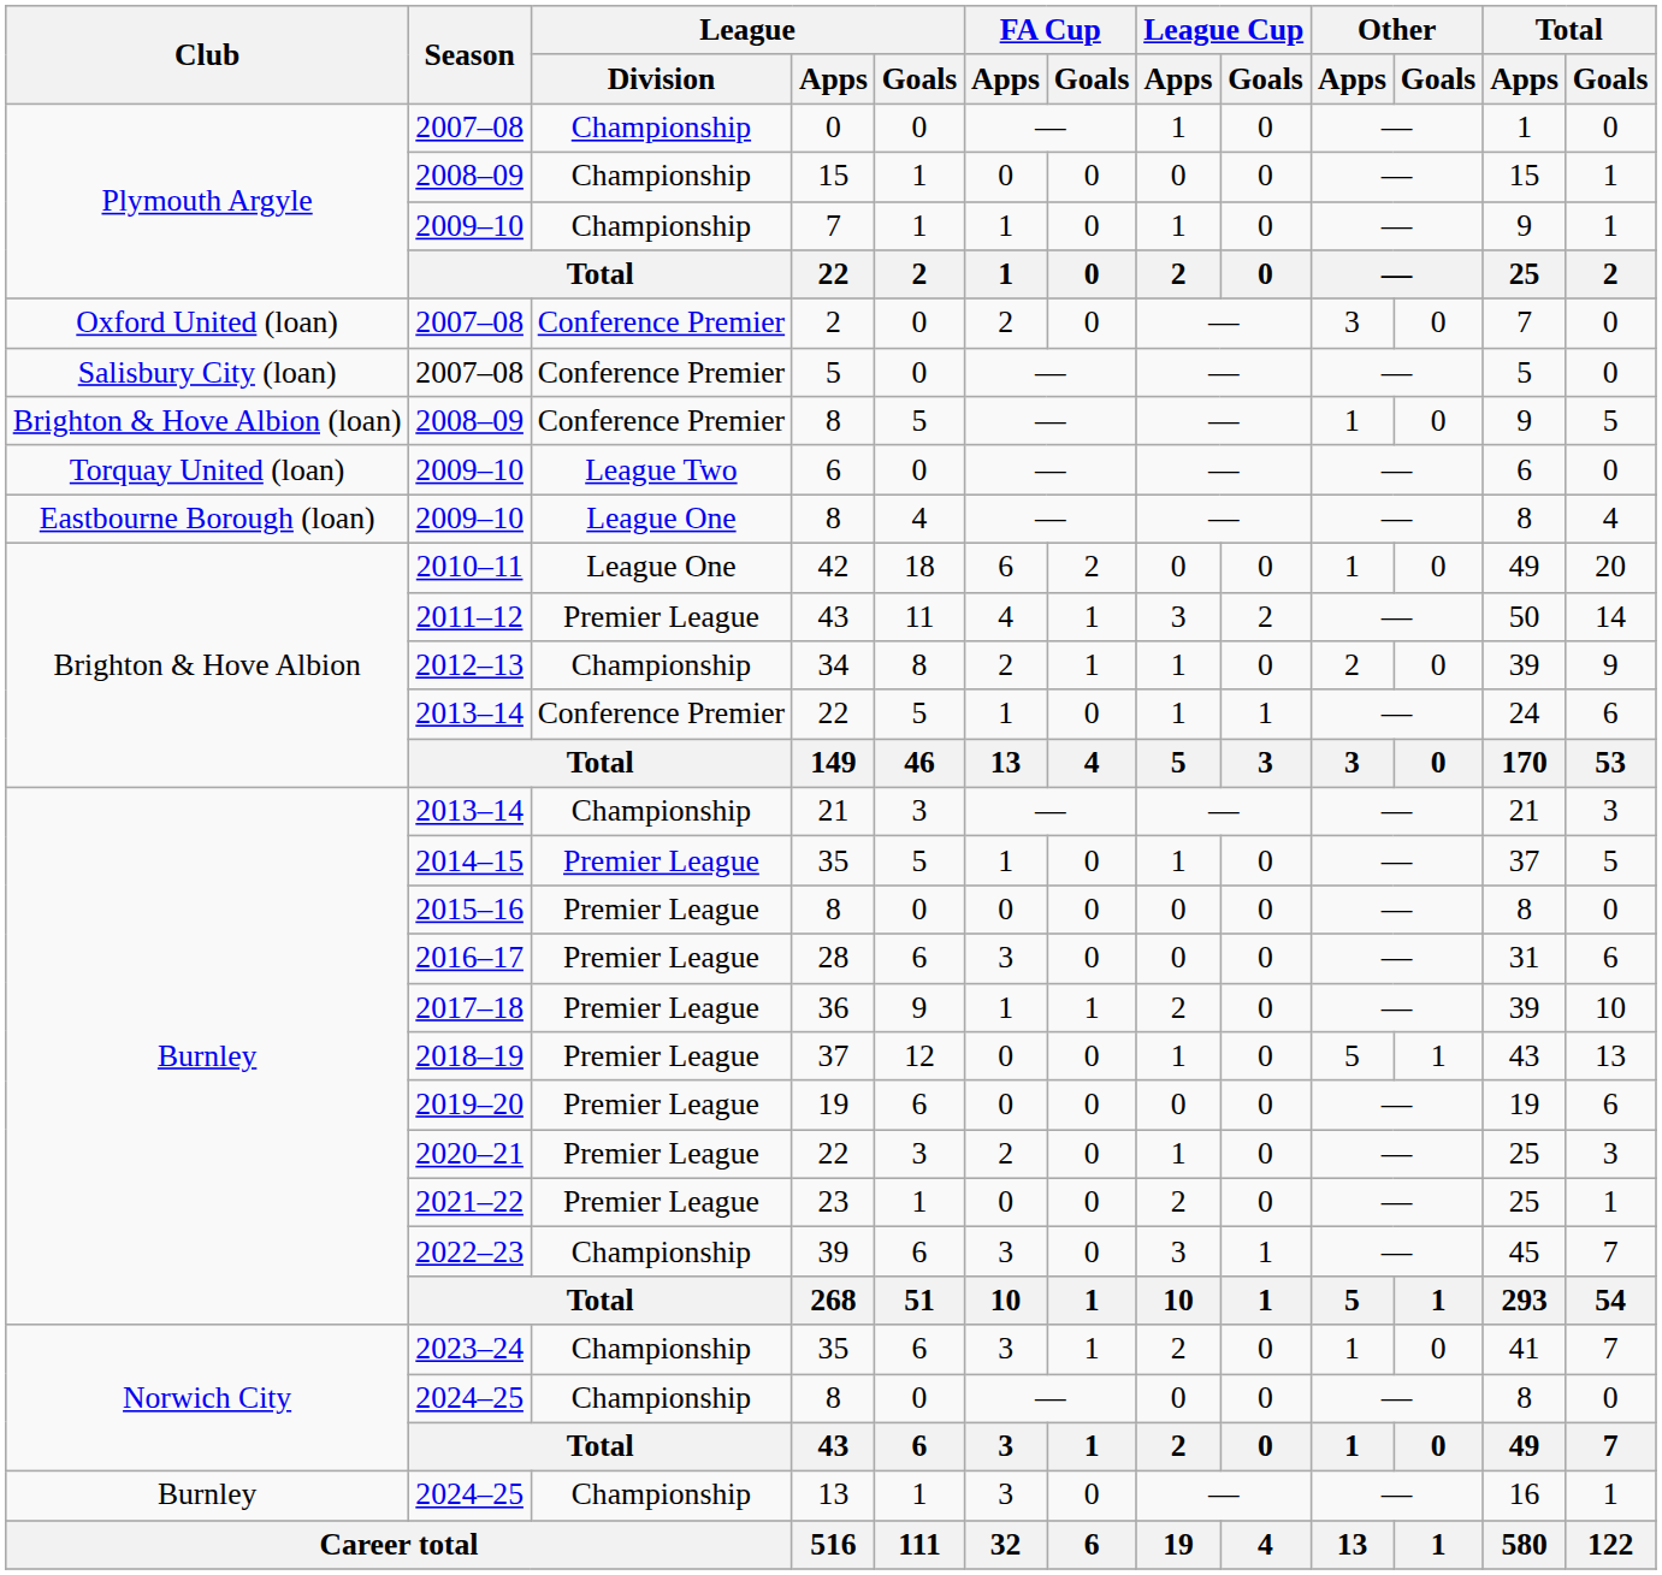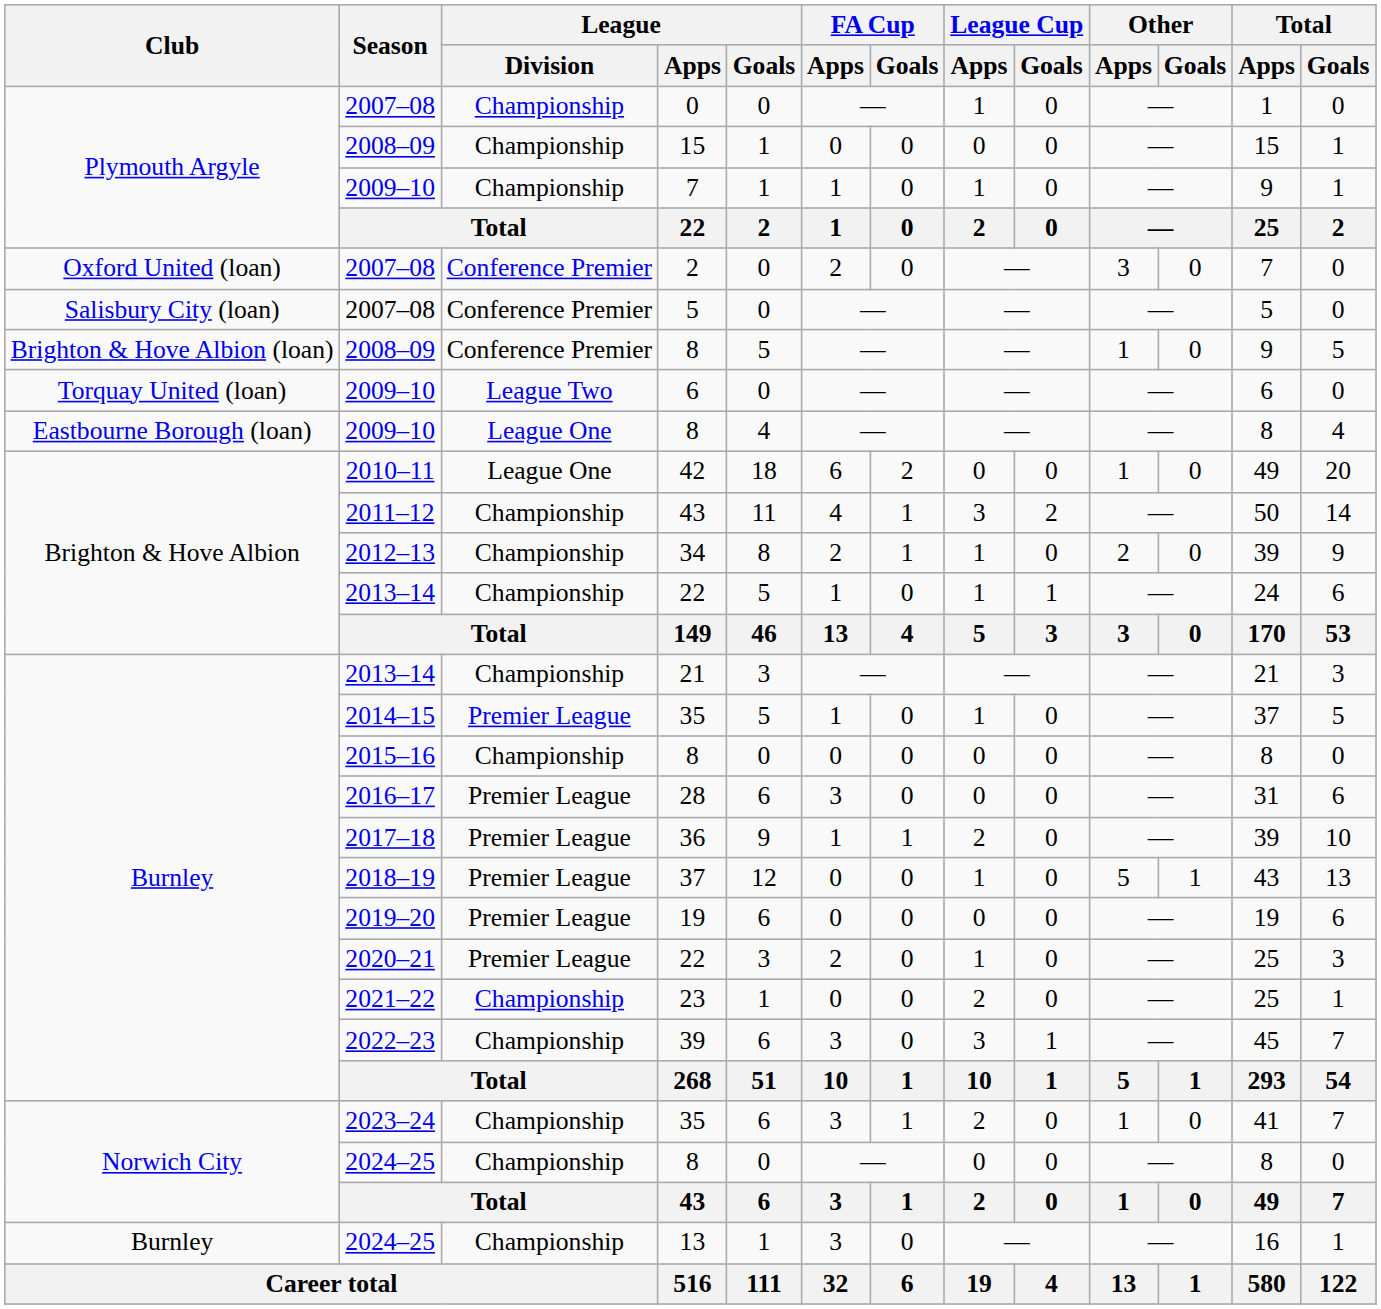 <table class=wikitable style=text-align:center>
 <tr>
 <th rowspan=2>Club</th>
 <th rowspan=2>Season</th>
 <th colspan=3>League</th>
 <th colspan=2><a href='#'>FA Cup</a></th>
 <th colspan=2><a href='#'>League Cup</a></th>
 <th colspan=2>Other</th>
 <th colspan=2>Total</th>
 </tr>
 <tr>
 <th>Division</th>
 <th>Apps</th>
 <th>Goals</th>
 <th>Apps</th>
 <th>Goals</th>
 <th>Apps</th>
 <th>Goals</th>
 <th>Apps</th>
 <th>Goals</th>
 <th>Apps</th>
 <th>Goals</th>
 </tr>
 <tr>
 <td rowspan=4><a href='#'>Plymouth Argyle</a></td>
 <td><a href='#'>2007–08</a></td>
 <td><a href='#'>Championship</a></td>
 <td>0</td>
 <td>0</td>
 <td colspan=2>—</td>
 <td>1</td>
 <td>0</td>
 <td colspan=2>—</td>
 <td>1</td>
 <td>0</td>
 </tr>
 <tr>
 <td><a href='#'>2008–09</a></td>
 <td>Championship</td>
 <td>15</td>
 <td>1</td>
 <td>0</td>
 <td>0</td>
 <td>0</td>
 <td>0</td>
 <td colspan=2>—</td>
 <td>15</td>
 <td>1</td>
 </tr>
 <tr>
 <td><a href='#'>2009–10</a></td>
 <td>Championship</td>
 <td>7</td>
 <td>1</td>
 <td>1</td>
 <td>0</td>
 <td>1</td>
 <td>0</td>
 <td colspan=2>—</td>
 <td>9</td>
 <td>1</td>
 </tr>
 <tr>
 <th colspan=2>Total</th>
 <th>22</th>
 <th>2</th>
 <th>1</th>
 <th>0</th>
 <th>2</th>
 <th>0</th>
 <th colspan=2>—</th>
 <th>25</th>
 <th>2</th>
 </tr>
 <tr>
 <td><a href='#'>Oxford United</a> (loan)</td>
 <td><a href='#'>2007–08</a></td>
 <td><a href='#'>Conference Premier</a></td>
 <td>2</td>
 <td>0</td>
 <td>2</td>
 <td>0</td>
 <td colspan=2>—</td>
 <td>3</td>
 <td>0</td>
 <td>7</td>
 <td>0</td>
 </tr>
 <tr>
 <td><a href='#'>Salisbury City</a> (loan)</td>
 <td>2007–08</td>
 <td>Conference Premier</td>
 <td>5</td>
 <td>0</td>
 <td colspan=2>—</td>
 <td colspan=2>—</td>
 <td colspan=2>—</td>
 <td>5</td>
 <td>0</td>
 </tr>
 <tr>
 <td><a href='#'>Brighton & Hove Albion</a> (loan)</td>
 <td><a href='#'>2008–09</a></td>
 <td>Conference Premier</td>
 <td>8</td>
 <td>5</td>
 <td colspan=2>—</td>
 <td colspan=2>—</td>
 <td>1</td>
 <td>0</td>
 <td>9</td>
 <td>5</td>
 </tr>
 <tr>
 <td><a href='#'>Torquay United</a> (loan)</td>
 <td><a href='#'>2009–10</a></td>
 <td><a href='#'>League Two</a></td>
 <td>6</td>
 <td>0</td>
 <td colspan=2>—</td>
 <td colspan=2>—</td>
 <td colspan=2>—</td>
 <td>6</td>
 <td>0</td>
 </tr>
 <tr>
 <td><a href='#'>Eastbourne Borough</a> (loan)</td>
 <td><a href='#'>2009–10</a></td>
 <td><a href='#'>League One</a></td>
 <td>8</td>
 <td>4</td>
 <td colspan=2>—</td>
 <td colspan=2>—</td>
 <td colspan=2>—</td>
 <td>8</td>
 <td>4</td>
 </tr>
 <tr>
 <td rowspan=5>Brighton & Hove Albion</td>
 <td><a href='#'>2010–11</a></td>
 <td>League One</td>
 <td>42</td>
 <td>18</td>
 <td>6</td>
 <td>2</td>
 <td>0</td>
 <td>0</td>
 <td>1</td>
 <td>0</td>
 <td>49</td>
 <td>20</td>
 </tr>
 <tr>
 <td><a href='#'>2011–12</a></td>
-<td>Premier League</td>
+<td>Championship</td>
 <td>43</td>
 <td>11</td>
 <td>4</td>
 <td>1</td>
 <td>3</td>
 <td>2</td>
 <td colspan=2>—</td>
 <td>50</td>
 <td>14</td>
 </tr>
 <tr>
 <td><a href='#'>2012–13</a></td>
 <td>Championship</td>
 <td>34</td>
 <td>8</td>
 <td>2</td>
 <td>1</td>
 <td>1</td>
 <td>0</td>
 <td>2</td>
 <td>0</td>
 <td>39</td>
 <td>9</td>
 </tr>
 <tr>
 <td><a href='#'>2013–14</a></td>
-<td>Conference Premier</td>
+<td>Championship</td>
 <td>22</td>
 <td>5</td>
 <td>1</td>
 <td>0</td>
 <td>1</td>
 <td>1</td>
 <td colspan=2>—</td>
 <td>24</td>
 <td>6</td>
 </tr>
 <tr>
 <th colspan=2>Total</th>
 <th>149</th>
 <th>46</th>
 <th>13</th>
 <th>4</th>
 <th>5</th>
 <th>3</th>
 <th>3</th>
 <th>0</th>
 <th>170</th>
 <th>53</th>
 </tr>
 <tr>
 <td rowspan=11><a href='#'>Burnley</a></td>
 <td><a href='#'>2013–14</a></td>
 <td>Championship</td>
 <td>21</td>
 <td>3</td>
 <td colspan=2>—</td>
 <td colspan=2>—</td>
 <td colspan=2>—</td>
 <td>21</td>
 <td>3</td>
 </tr>
 <tr>
 <td><a href='#'>2014–15</a></td>
 <td><a href='#'>Premier League</a></td>
 <td>35</td>
 <td>5</td>
 <td>1</td>
 <td>0</td>
 <td>1</td>
 <td>0</td>
 <td colspan=2>—</td>
 <td>37</td>
 <td>5</td>
 </tr>
 <tr>
 <td><a href='#'>2015–16</a></td>
-<td>Premier League</td>
+<td>Championship</td>
 <td>8</td>
 <td>0</td>
 <td>0</td>
 <td>0</td>
 <td>0</td>
 <td>0</td>
 <td colspan=2>—</td>
 <td>8</td>
 <td>0</td>
 </tr>
 <tr>
 <td><a href='#'>2016–17</a></td>
 <td>Premier League</td>
 <td>28</td>
 <td>6</td>
 <td>3</td>
 <td>0</td>
 <td>0</td>
 <td>0</td>
 <td colspan=2>—</td>
 <td>31</td>
 <td>6</td>
 </tr>
 <tr>
 <td><a href='#'>2017–18</a></td>
 <td>Premier League</td>
 <td>36</td>
 <td>9</td>
 <td>1</td>
 <td>1</td>
 <td>2</td>
 <td>0</td>
 <td colspan=2>—</td>
 <td>39</td>
 <td>10</td>
 </tr>
 <tr>
 <td><a href='#'>2018–19</a></td>
 <td>Premier League</td>
 <td>37</td>
 <td>12</td>
 <td>0</td>
 <td>0</td>
 <td>1</td>
 <td>0</td>
 <td>5</td>
 <td>1</td>
 <td>43</td>
 <td>13</td>
 </tr>
 <tr>
 <td><a href='#'>2019–20</a></td>
 <td>Premier League</td>
 <td>19</td>
 <td>6</td>
 <td>0</td>
 <td>0</td>
 <td>0</td>
 <td>0</td>
 <td colspan=2>—</td>
 <td>19</td>
 <td>6</td>
 </tr>
 <tr>
 <td><a href='#'>2020–21</a></td>
 <td>Premier League</td>
 <td>22</td>
 <td>3</td>
 <td>2</td>
 <td>0</td>
 <td>1</td>
 <td>0</td>
 <td colspan=2>—</td>
 <td>25</td>
 <td>3</td>
 </tr>
 <tr>
 <td><a href='#'>2021–22</a></td>
-<td>Premier League</td>
+<td><a href='#'>Championship</a></td>
 <td>23</td>
 <td>1</td>
 <td>0</td>
 <td>0</td>
 <td>2</td>
 <td>0</td>
 <td colspan=2>—</td>
 <td>25</td>
 <td>1</td>
 </tr>
 <tr>
 <td><a href='#'>2022–23</a></td>
 <td>Championship</td>
 <td>39</td>
 <td>6</td>
 <td>3</td>
 <td>0</td>
 <td>3</td>
 <td>1</td>
 <td colspan=2>—</td>
 <td>45</td>
 <td>7</td>
 </tr>
 <tr>
 <th colspan=2>Total</th>
 <th>268</th>
 <th>51</th>
 <th>10</th>
 <th>1</th>
 <th>10</th>
 <th>1</th>
 <th>5</th>
 <th>1</th>
 <th>293</th>
 <th>54</th>
 </tr>
 <tr>
 <td rowspan=3><a href='#'>Norwich City</a></td>
 <td><a href='#'>2023–24</a></td>
 <td>Championship</td>
 <td>35</td>
 <td>6</td>
 <td>3</td>
 <td>1</td>
 <td>2</td>
 <td>0</td>
 <td>1</td>
 <td>0</td>
 <td>41</td>
 <td>7</td>
 </tr>
 <tr>
 <td><a href='#'>2024–25</a></td>
 <td>Championship</td>
 <td>8</td>
 <td>0</td>
 <td colspan=2>—</td>
 <td>0</td>
 <td>0</td>
 <td colspan=2>—</td>
 <td>8</td>
 <td>0</td>
 </tr>
 <tr>
 <th colspan=2>Total</th>
 <th>43</th>
 <th>6</th>
 <th>3</th>
 <th>1</th>
 <th>2</th>
 <th>0</th>
 <th>1</th>
 <th>0</th>
 <th>49</th>
 <th>7</th>
 </tr>
 <tr>
 <td>Burnley</td>
 <td><a href='#'>2024–25</a></td>
 <td>Championship</td>
 <td>13</td>
 <td>1</td>
 <td>3</td>
 <td>0</td>
 <td colspan=2>—</td>
 <td colspan=2>—</td>
 <td>16</td>
 <td>1</td>
 </tr>
 <tr>
 <th colspan=3>Career total</th>
 <th>516</th>
 <th>111</th>
 <th>32</th>
 <th>6</th>
 <th>19</th>
 <th>4</th>
 <th>13</th>
 <th>1</th>
 <th>580</th>
 <th>122</th>
 </tr>
 </table>
